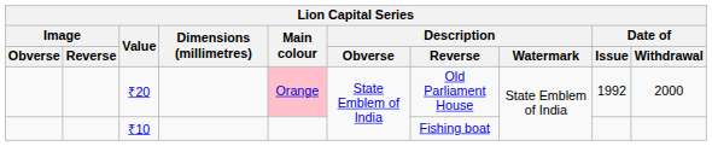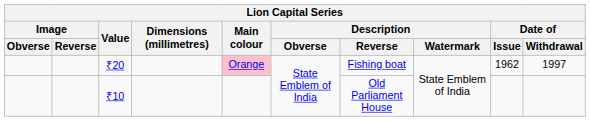 <table class="wikitable" style="text-align:center">
 <tr>
 <th colspan="10">Lion Capital Series</th>
 </tr>
 <tr>
 <th colspan="2">Image</th>
 <th rowspan="2">Value</th>
 <th rowspan="2">Dimensions (millimetres)</th>
 <th rowspan="2">Main colour</th>
 <th colspan="3">Description</th>
 <th colspan="2">Date of</th>
 </tr>
 <tr>
 <th>Obverse</th>
 <th>Reverse</th>
 <th>Obverse</th>
 <th>Reverse</th>
 <th>Watermark</th>
 <th>Issue</th>
 <th>Withdrawal</th>
 </tr>
 <tr>
 <td></td>
 <td></td>
 <td style="text-align:center"><a href='#'>₹20</a></td>
 <td></td>
 <td style="background: pink;"><a href='#'>Orange</a></td>
 <td rowspan="2"><a href='#'>State Emblem of India</a></td>
-<td><a href='#'>Old Parliament House</a></td>
+<td><a href='#'>Fishing boat</a></td>
 <td rowspan="2">State Emblem of India</td>
-<td>1992</td>
-<td>2000</td>
+<td>1962</td>
+<td>1997</td>
 </tr>
 <tr>
 <td></td>
 <td></td>
 <td style="text-align:center"><a href='#'>₹10</a></td>
 <td></td>
 <td></td>
-<td><a href='#'>Fishing boat</a></td>
+<td><a href='#'>Old Parliament House</a></td>
 <td></td>
 <td></td>
 </tr>
 </table>
